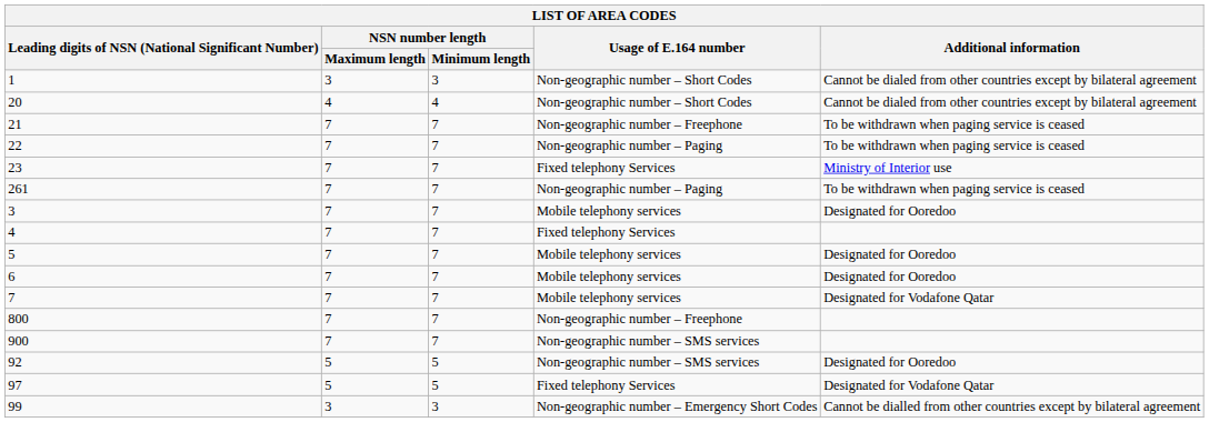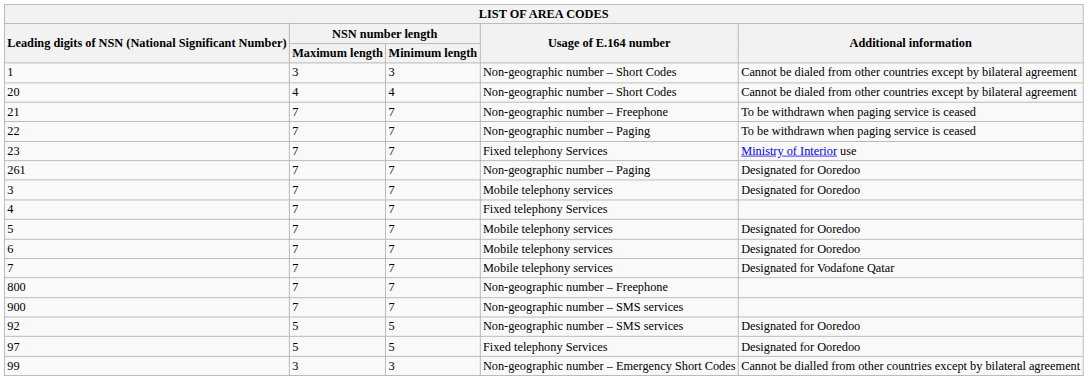 <table class="wikitable" border=1>
 <tr>
 <th colspan="5">LIST OF AREA CODES</th>
 </tr>
 <tr>
 <th rowspan="2">Leading digits of NSN (National Significant Number)</th>
 <th colspan="2">NSN number length</th>
 <th rowspan="2">Usage of E.164 number</th>
 <th rowspan="2">Additional information</th>
 </tr>
 <tr>
 <th>Maximum length</th>
 <th>Minimum length</th>
 </tr>
 <tr>
 <td>1</td>
 <td>3</td>
 <td>3</td>
 <td>Non-geographic number – Short Codes</td>
 <td>Cannot be dialed from other countries except by bilateral agreement</td>
 </tr>
 <tr>
 <td>20</td>
 <td>4</td>
 <td>4</td>
 <td>Non-geographic number – Short Codes</td>
 <td>Cannot be dialed from other countries except by bilateral agreement</td>
 </tr>
 <tr>
 <td>21</td>
 <td>7</td>
 <td>7</td>
 <td>Non-geographic number – Freephone</td>
 <td>To be withdrawn when paging service is ceased</td>
 </tr>
 <tr>
 <td>22</td>
 <td>7</td>
 <td>7</td>
 <td>Non-geographic number – Paging</td>
 <td>To be withdrawn when paging service is ceased</td>
 </tr>
 <tr>
 <td>23</td>
 <td>7</td>
 <td>7</td>
 <td>Fixed telephony Services</td>
 <td><a href='#'>Ministry of Interior</a> use</td>
 </tr>
 <tr>
 <td>261</td>
 <td>7</td>
 <td>7</td>
 <td>Non-geographic number – Paging</td>
-<td>To be withdrawn when paging service is ceased</td>
+<td>Designated for Ooredoo</td>
 </tr>
 <tr>
 <td>3</td>
 <td>7</td>
 <td>7</td>
 <td>Mobile telephony services</td>
 <td>Designated for Ooredoo</td>
 </tr>
 <tr>
 <td>4</td>
 <td>7</td>
 <td>7</td>
 <td>Fixed telephony Services</td>
 <td></td>
 </tr>
 <tr>
 <td>5</td>
 <td>7</td>
 <td>7</td>
 <td>Mobile telephony services</td>
 <td>Designated for Ooredoo</td>
 </tr>
 <tr>
 <td>6</td>
 <td>7</td>
 <td>7</td>
 <td>Mobile telephony services</td>
 <td>Designated for Ooredoo</td>
 </tr>
 <tr>
 <td>7</td>
 <td>7</td>
 <td>7</td>
 <td>Mobile telephony services</td>
 <td>Designated for Vodafone Qatar</td>
 </tr>
 <tr>
 <td>800</td>
 <td>7</td>
 <td>7</td>
 <td>Non-geographic number – Freephone</td>
 <td></td>
 </tr>
 <tr>
 <td>900</td>
 <td>7</td>
 <td>7</td>
 <td>Non-geographic number – SMS services</td>
 <td></td>
 </tr>
 <tr>
 <td>92</td>
 <td>5</td>
 <td>5</td>
 <td>Non-geographic number – SMS services</td>
 <td>Designated for Ooredoo</td>
 </tr>
 <tr>
 <td>97</td>
 <td>5</td>
 <td>5</td>
 <td>Fixed telephony Services</td>
-<td>Designated for Vodafone Qatar</td>
+<td>Designated for Ooredoo</td>
 </tr>
 <tr>
 <td>99</td>
 <td>3</td>
 <td>3</td>
 <td>Non-geographic number – Emergency Short Codes</td>
 <td>Cannot be dialled from other countries except by bilateral agreement</td>
 </tr>
 </table>
